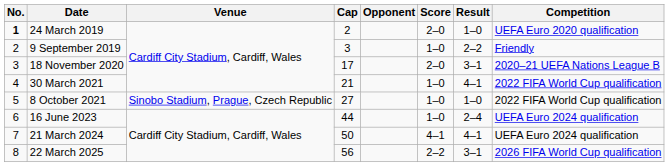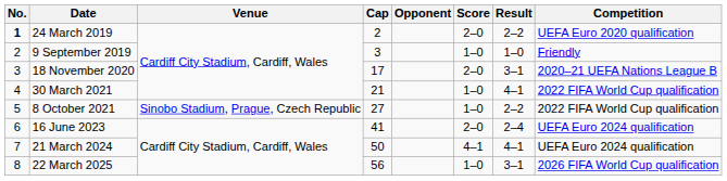 <table class="wikitable sortable">
 <tr>
 <th scope=col>No.</th>
 <th scope=col>Date</th>
 <th scope=col>Venue</th>
 <th scope=col>Cap</th>
 <th scope=col>Opponent</th>
 <th scope=col>Score</th>
 <th scope=col>Result</th>
 <th scope=col>Competition</th>
 </tr>
 <tr>
 <td align="center"><strong>1</strong></td>
 <td>24 March 2019</td>
 <td rowspan=4><a href='#'>Cardiff City Stadium</a>, Cardiff, Wales</td>
 <td align="center">2</td>
 <td></td>
 <td align="center">2–0</td>
-<td align="center">1–0</td>
+<td align="center">2–2</td>
 <td><a href='#'>UEFA Euro 2020 qualification</a></td>
 </tr>
 <tr>
 <td align="center">2</td>
 <td>9 September 2019</td>
 <td align="center">3</td>
 <td></td>
 <td align="center">1–0</td>
-<td align="center">2–2</td>
+<td align="center">1–0</td>
 <td><a href='#'>Friendly</a></td>
 </tr>
 <tr>
 <td align="center">3</td>
 <td>18 November 2020</td>
 <td align="center">17</td>
 <td></td>
 <td align="center">2–0</td>
 <td align="center">3–1</td>
 <td><a href='#'>2020–21 UEFA Nations League B</a></td>
 </tr>
 <tr>
 <td align="center">4</td>
 <td>30 March 2021</td>
 <td align="center">21</td>
 <td></td>
 <td align="center">1–0</td>
 <td align="center">4–1</td>
 <td><a href='#'>2022 FIFA World Cup qualification</a></td>
 </tr>
 <tr>
 <td align="center">5</td>
 <td>8 October 2021</td>
 <td><a href='#'>Sinobo Stadium</a>, <a href='#'>Prague</a>, Czech Republic</td>
 <td align="center">27</td>
 <td></td>
 <td align="center">1–0</td>
-<td align="center">1–0</td>
+<td align="center">2–2</td>
 <td>2022 FIFA World Cup qualification</td>
 </tr>
 <tr>
 <td align="center">6</td>
 <td>16 June 2023</td>
 <td rowspan=3>Cardiff City Stadium, Cardiff, Wales</td>
-<td align="center">44</td>
+<td align="center">41</td>
 <td></td>
-<td align="center">1–0</td>
+<td align="center">2–0</td>
 <td align="center">2–4</td>
 <td><a href='#'>UEFA Euro 2024 qualification</a></td>
 </tr>
 <tr>
 <td align="center">7</td>
 <td>21 March 2024</td>
 <td align="center">50</td>
 <td></td>
 <td align="center">4–1</td>
 <td align="center">4–1</td>
 <td>UEFA Euro 2024 qualification</td>
 </tr>
 <tr>
 <td align="center">8</td>
 <td>22 March 2025</td>
 <td align="center">56</td>
 <td></td>
-<td align="center">2–2</td>
+<td align="center">1–0</td>
 <td align="center">3–1</td>
 <td><a href='#'>2026 FIFA World Cup qualification</a></td>
 </tr>
 </table>
